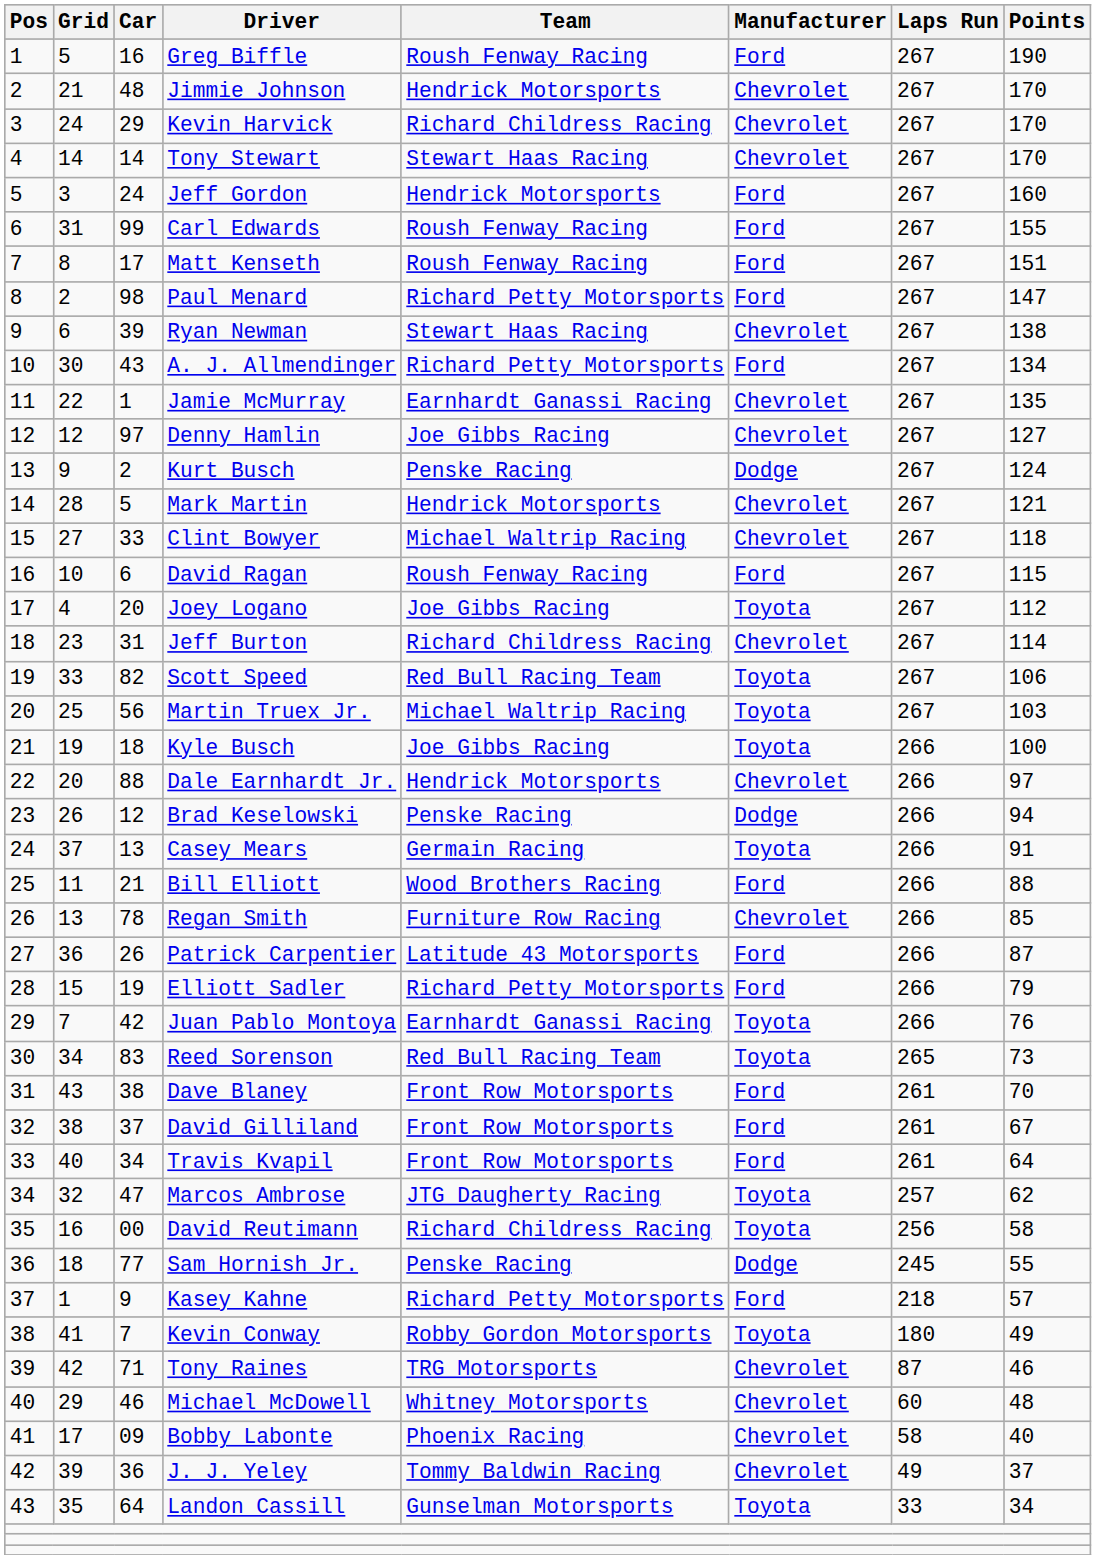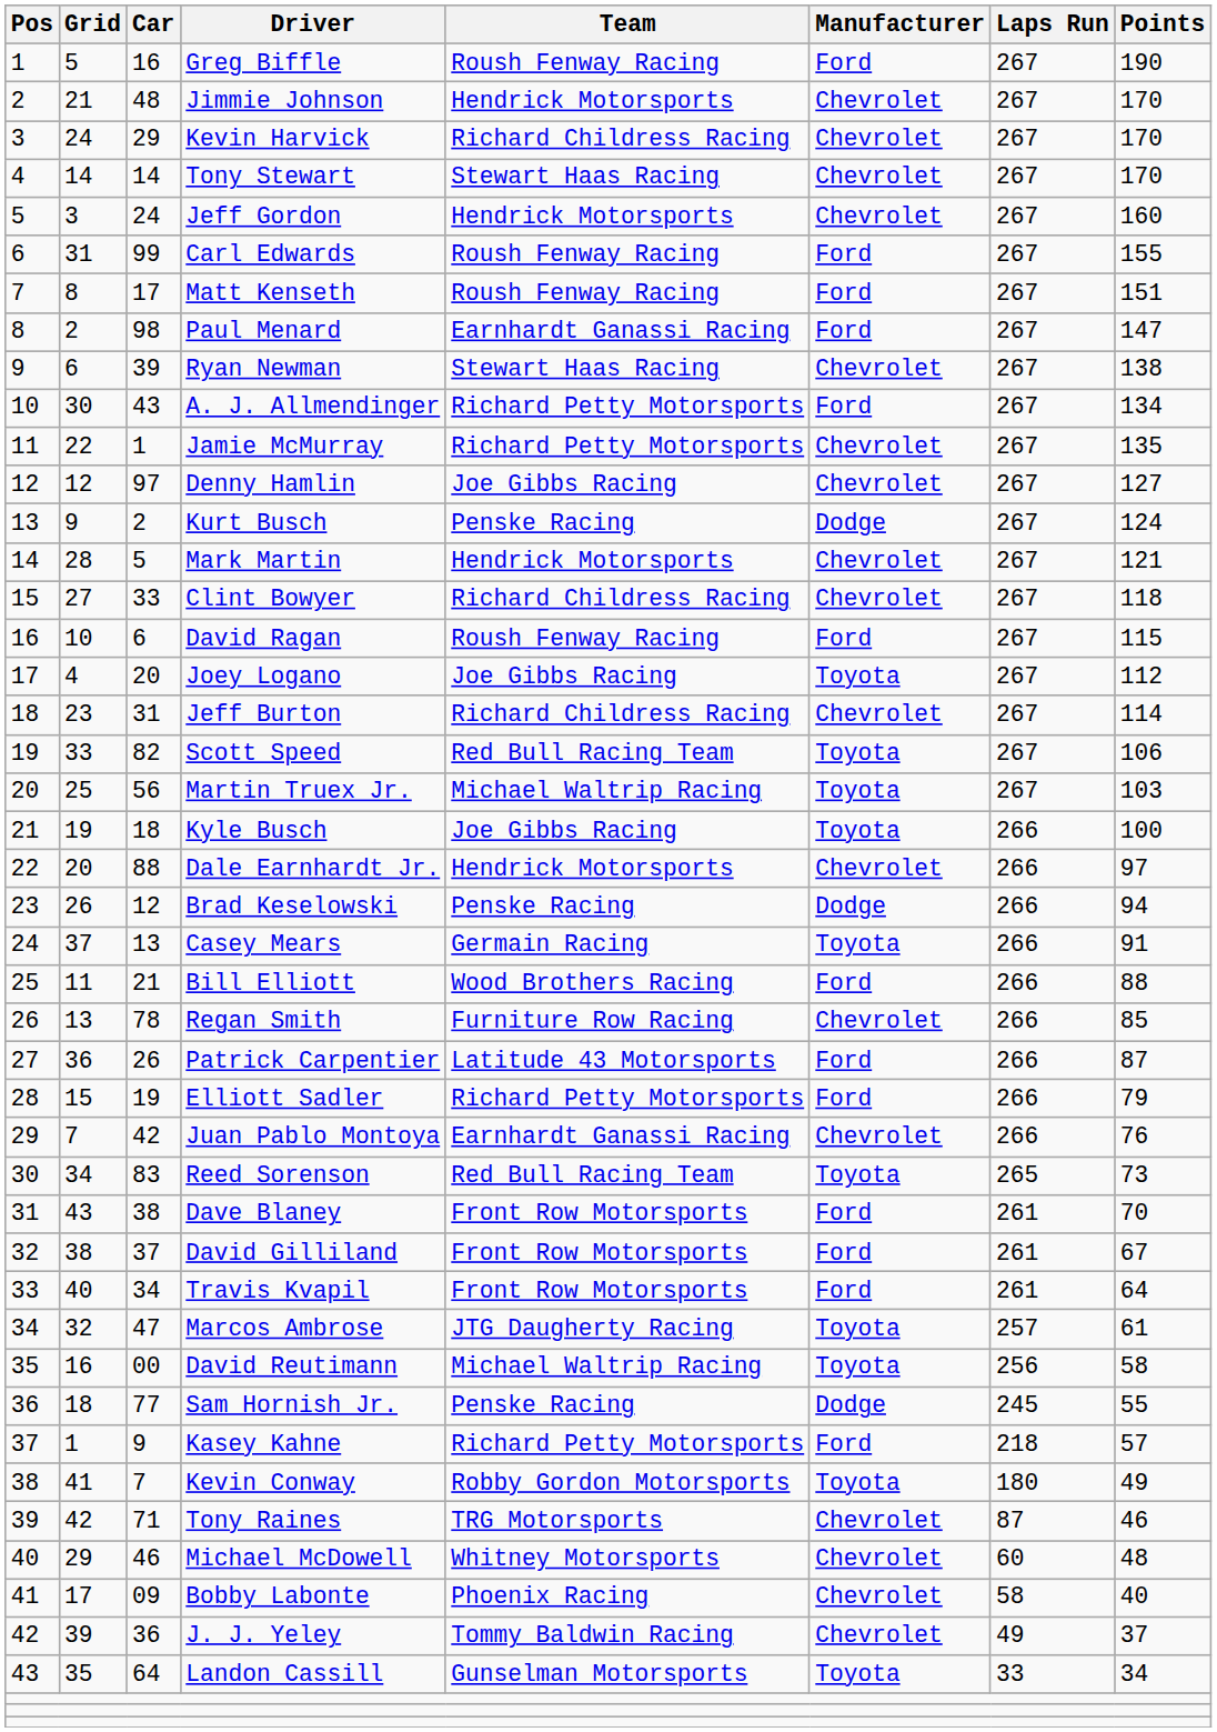 <table class="sortable wikitable" border="1">
 <tr>
 <th>Pos</th>
 <th>Grid</th>
 <th>Car</th>
 <th>Driver</th>
 <th>Team</th>
 <th>Manufacturer</th>
 <th>Laps Run</th>
 <th>Points</th>
 </tr>
 <tr>
 <td>1</td>
 <td>5</td>
 <td>16</td>
 <td><a href='#'>Greg Biffle</a></td>
 <td><a href='#'>Roush Fenway Racing</a></td>
 <td><a href='#'>Ford</a></td>
 <td>267</td>
 <td>190</td>
 </tr>
 <tr>
 <td>2</td>
 <td>21</td>
 <td>48</td>
 <td><a href='#'>Jimmie Johnson</a></td>
 <td><a href='#'>Hendrick Motorsports</a></td>
 <td><a href='#'>Chevrolet</a></td>
 <td>267</td>
 <td>170</td>
 </tr>
 <tr>
 <td>3</td>
 <td>24</td>
 <td>29</td>
 <td><a href='#'>Kevin Harvick</a></td>
 <td><a href='#'>Richard Childress Racing</a></td>
 <td><a href='#'>Chevrolet</a></td>
 <td>267</td>
 <td>170</td>
 </tr>
 <tr>
 <td>4</td>
 <td>14</td>
 <td>14</td>
 <td><a href='#'>Tony Stewart</a></td>
 <td><a href='#'>Stewart Haas Racing</a></td>
 <td><a href='#'>Chevrolet</a></td>
 <td>267</td>
 <td>170</td>
 </tr>
 <tr>
 <td>5</td>
 <td>3</td>
 <td>24</td>
 <td><a href='#'>Jeff Gordon</a></td>
 <td><a href='#'>Hendrick Motorsports</a></td>
-<td><a href='#'>Ford</a></td>
+<td><a href='#'>Chevrolet</a></td>
 <td>267</td>
 <td>160</td>
 </tr>
 <tr>
 <td>6</td>
 <td>31</td>
 <td>99</td>
 <td><a href='#'>Carl Edwards</a></td>
 <td><a href='#'>Roush Fenway Racing</a></td>
 <td><a href='#'>Ford</a></td>
 <td>267</td>
 <td>155</td>
 </tr>
 <tr>
 <td>7</td>
 <td>8</td>
 <td>17</td>
 <td><a href='#'>Matt Kenseth</a></td>
 <td><a href='#'>Roush Fenway Racing</a></td>
 <td><a href='#'>Ford</a></td>
 <td>267</td>
 <td>151</td>
 </tr>
 <tr>
 <td>8</td>
 <td>2</td>
 <td>98</td>
 <td><a href='#'>Paul Menard</a></td>
-<td><a href='#'>Richard Petty Motorsports</a></td>
+<td><a href='#'>Earnhardt Ganassi Racing</a></td>
 <td><a href='#'>Ford</a></td>
 <td>267</td>
 <td>147</td>
 </tr>
 <tr>
 <td>9</td>
 <td>6</td>
 <td>39</td>
 <td><a href='#'>Ryan Newman</a></td>
 <td><a href='#'>Stewart Haas Racing</a></td>
 <td><a href='#'>Chevrolet</a></td>
 <td>267</td>
 <td>138</td>
 </tr>
 <tr>
 <td>10</td>
 <td>30</td>
 <td>43</td>
 <td><a href='#'>A. J. Allmendinger</a></td>
 <td><a href='#'>Richard Petty Motorsports</a></td>
 <td><a href='#'>Ford</a></td>
 <td>267</td>
 <td>134</td>
 </tr>
 <tr>
 <td>11</td>
 <td>22</td>
 <td>1</td>
 <td><a href='#'>Jamie McMurray</a></td>
-<td><a href='#'>Earnhardt Ganassi Racing</a></td>
+<td><a href='#'>Richard Petty Motorsports</a></td>
 <td><a href='#'>Chevrolet</a></td>
 <td>267</td>
 <td>135</td>
 </tr>
 <tr>
 <td>12</td>
 <td>12</td>
 <td>97</td>
 <td><a href='#'>Denny Hamlin</a></td>
 <td><a href='#'>Joe Gibbs Racing</a></td>
 <td><a href='#'>Chevrolet</a></td>
 <td>267</td>
 <td>127</td>
 </tr>
 <tr>
 <td>13</td>
 <td>9</td>
 <td>2</td>
 <td><a href='#'>Kurt Busch</a></td>
 <td><a href='#'>Penske Racing</a></td>
 <td><a href='#'>Dodge</a></td>
 <td>267</td>
 <td>124</td>
 </tr>
 <tr>
 <td>14</td>
 <td>28</td>
 <td>5</td>
 <td><a href='#'>Mark Martin</a></td>
 <td><a href='#'>Hendrick Motorsports</a></td>
 <td><a href='#'>Chevrolet</a></td>
 <td>267</td>
 <td>121</td>
 </tr>
 <tr>
 <td>15</td>
 <td>27</td>
 <td>33</td>
 <td><a href='#'>Clint Bowyer</a></td>
-<td><a href='#'>Michael Waltrip Racing</a></td>
+<td><a href='#'>Richard Childress Racing</a></td>
 <td><a href='#'>Chevrolet</a></td>
 <td>267</td>
 <td>118</td>
 </tr>
 <tr>
 <td>16</td>
 <td>10</td>
 <td>6</td>
 <td><a href='#'>David Ragan</a></td>
 <td><a href='#'>Roush Fenway Racing</a></td>
 <td><a href='#'>Ford</a></td>
 <td>267</td>
 <td>115</td>
 </tr>
 <tr>
 <td>17</td>
 <td>4</td>
 <td>20</td>
 <td><a href='#'>Joey Logano</a></td>
 <td><a href='#'>Joe Gibbs Racing</a></td>
 <td><a href='#'>Toyota</a></td>
 <td>267</td>
 <td>112</td>
 </tr>
 <tr>
 <td>18</td>
 <td>23</td>
 <td>31</td>
 <td><a href='#'>Jeff Burton</a></td>
 <td><a href='#'>Richard Childress Racing</a></td>
 <td><a href='#'>Chevrolet</a></td>
 <td>267</td>
 <td>114</td>
 </tr>
 <tr>
 <td>19</td>
 <td>33</td>
 <td>82</td>
 <td><a href='#'>Scott Speed</a></td>
 <td><a href='#'>Red Bull Racing Team</a></td>
 <td><a href='#'>Toyota</a></td>
 <td>267</td>
 <td>106</td>
 </tr>
 <tr>
 <td>20</td>
 <td>25</td>
 <td>56</td>
 <td><a href='#'>Martin Truex Jr.</a></td>
 <td><a href='#'>Michael Waltrip Racing</a></td>
 <td><a href='#'>Toyota</a></td>
 <td>267</td>
 <td>103</td>
 </tr>
 <tr>
 <td>21</td>
 <td>19</td>
 <td>18</td>
 <td><a href='#'>Kyle Busch</a></td>
 <td><a href='#'>Joe Gibbs Racing</a></td>
 <td><a href='#'>Toyota</a></td>
 <td>266</td>
 <td>100</td>
 </tr>
 <tr>
 <td>22</td>
 <td>20</td>
 <td>88</td>
 <td><a href='#'>Dale Earnhardt Jr.</a></td>
 <td><a href='#'>Hendrick Motorsports</a></td>
 <td><a href='#'>Chevrolet</a></td>
 <td>266</td>
 <td>97</td>
 </tr>
 <tr>
 <td>23</td>
 <td>26</td>
 <td>12</td>
 <td><a href='#'>Brad Keselowski</a></td>
 <td><a href='#'>Penske Racing</a></td>
 <td><a href='#'>Dodge</a></td>
 <td>266</td>
 <td>94</td>
 </tr>
 <tr>
 <td>24</td>
 <td>37</td>
 <td>13</td>
 <td><a href='#'>Casey Mears</a></td>
 <td><a href='#'>Germain Racing</a></td>
 <td><a href='#'>Toyota</a></td>
 <td>266</td>
 <td>91</td>
 </tr>
 <tr>
 <td>25</td>
 <td>11</td>
 <td>21</td>
 <td><a href='#'>Bill Elliott</a></td>
 <td><a href='#'>Wood Brothers Racing</a></td>
 <td><a href='#'>Ford</a></td>
 <td>266</td>
 <td>88</td>
 </tr>
 <tr>
 <td>26</td>
 <td>13</td>
 <td>78</td>
 <td><a href='#'>Regan Smith</a></td>
 <td><a href='#'>Furniture Row Racing</a></td>
 <td><a href='#'>Chevrolet</a></td>
 <td>266</td>
 <td>85</td>
 </tr>
 <tr>
 <td>27</td>
 <td>36</td>
 <td>26</td>
 <td><a href='#'>Patrick Carpentier</a></td>
 <td><a href='#'>Latitude 43 Motorsports</a></td>
 <td><a href='#'>Ford</a></td>
 <td>266</td>
 <td>87</td>
 </tr>
 <tr>
 <td>28</td>
 <td>15</td>
 <td>19</td>
 <td><a href='#'>Elliott Sadler</a></td>
 <td><a href='#'>Richard Petty Motorsports</a></td>
 <td><a href='#'>Ford</a></td>
 <td>266</td>
 <td>79</td>
 </tr>
 <tr>
 <td>29</td>
 <td>7</td>
 <td>42</td>
 <td><a href='#'>Juan Pablo Montoya</a></td>
 <td><a href='#'>Earnhardt Ganassi Racing</a></td>
-<td><a href='#'>Toyota</a></td>
+<td><a href='#'>Chevrolet</a></td>
 <td>266</td>
 <td>76</td>
 </tr>
 <tr>
 <td>30</td>
 <td>34</td>
 <td>83</td>
 <td><a href='#'>Reed Sorenson</a></td>
 <td><a href='#'>Red Bull Racing Team</a></td>
 <td><a href='#'>Toyota</a></td>
 <td>265</td>
 <td>73</td>
 </tr>
 <tr>
 <td>31</td>
 <td>43</td>
 <td>38</td>
 <td><a href='#'>Dave Blaney</a></td>
 <td><a href='#'>Front Row Motorsports</a></td>
 <td><a href='#'>Ford</a></td>
 <td>261</td>
 <td>70</td>
 </tr>
 <tr>
 <td>32</td>
 <td>38</td>
 <td>37</td>
 <td><a href='#'>David Gilliland</a></td>
 <td><a href='#'>Front Row Motorsports</a></td>
 <td><a href='#'>Ford</a></td>
 <td>261</td>
 <td>67</td>
 </tr>
 <tr>
 <td>33</td>
 <td>40</td>
 <td>34</td>
 <td><a href='#'>Travis Kvapil</a></td>
 <td><a href='#'>Front Row Motorsports</a></td>
 <td><a href='#'>Ford</a></td>
 <td>261</td>
 <td>64</td>
 </tr>
 <tr>
 <td>34</td>
 <td>32</td>
 <td>47</td>
 <td><a href='#'>Marcos Ambrose</a></td>
 <td><a href='#'>JTG Daugherty Racing</a></td>
 <td><a href='#'>Toyota</a></td>
 <td>257</td>
-<td>62</td>
+<td>61</td>
 </tr>
 <tr>
 <td>35</td>
 <td>16</td>
 <td>00</td>
 <td><a href='#'>David Reutimann</a></td>
-<td><a href='#'>Richard Childress Racing</a></td>
+<td><a href='#'>Michael Waltrip Racing</a></td>
 <td><a href='#'>Toyota</a></td>
 <td>256</td>
 <td>58</td>
 </tr>
 <tr>
 <td>36</td>
 <td>18</td>
 <td>77</td>
 <td><a href='#'>Sam Hornish Jr.</a></td>
 <td><a href='#'>Penske Racing</a></td>
 <td><a href='#'>Dodge</a></td>
 <td>245</td>
 <td>55</td>
 </tr>
 <tr>
 <td>37</td>
 <td>1</td>
 <td>9</td>
 <td><a href='#'>Kasey Kahne</a></td>
 <td><a href='#'>Richard Petty Motorsports</a></td>
 <td><a href='#'>Ford</a></td>
 <td>218</td>
 <td>57</td>
 </tr>
 <tr>
 <td>38</td>
 <td>41</td>
 <td>7</td>
 <td><a href='#'>Kevin Conway</a></td>
 <td><a href='#'>Robby Gordon Motorsports</a></td>
 <td><a href='#'>Toyota</a></td>
 <td>180</td>
 <td>49</td>
 </tr>
 <tr>
 <td>39</td>
 <td>42</td>
 <td>71</td>
 <td><a href='#'>Tony Raines</a></td>
 <td><a href='#'>TRG Motorsports</a></td>
 <td><a href='#'>Chevrolet</a></td>
 <td>87</td>
 <td>46</td>
 </tr>
 <tr>
 <td>40</td>
 <td>29</td>
 <td>46</td>
 <td><a href='#'>Michael McDowell</a></td>
 <td><a href='#'>Whitney Motorsports</a></td>
 <td><a href='#'>Chevrolet</a></td>
 <td>60</td>
 <td>48</td>
 </tr>
 <tr>
 <td>41</td>
 <td>17</td>
 <td>09</td>
 <td><a href='#'>Bobby Labonte</a></td>
 <td><a href='#'>Phoenix Racing</a></td>
 <td><a href='#'>Chevrolet</a></td>
 <td>58</td>
 <td>40</td>
 </tr>
 <tr>
 <td>42</td>
 <td>39</td>
 <td>36</td>
 <td><a href='#'>J. J. Yeley</a></td>
 <td><a href='#'>Tommy Baldwin Racing</a></td>
 <td><a href='#'>Chevrolet</a></td>
 <td>49</td>
 <td>37</td>
 </tr>
 <tr>
 <td>43</td>
 <td>35</td>
 <td>64</td>
 <td><a href='#'>Landon Cassill</a></td>
 <td><a href='#'>Gunselman Motorsports</a></td>
 <td><a href='#'>Toyota</a></td>
 <td>33</td>
 <td>34</td>
 </tr>
 <tr class="sortbottom">
 <td colspan="9"></td>
 </tr>
 <tr class="sortbottom">
 <td colspan="9"></td>
 </tr>
 <tr class="sortbottom">
 <td colspan="9"></td>
 </tr>
 </table>
